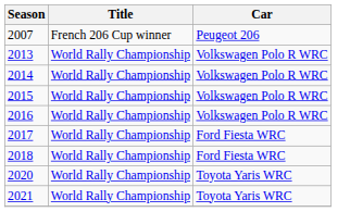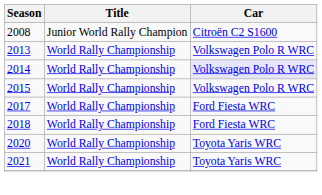 <table class="wikitable" style="text-align:left;">
 <tr>
 <th>Season</th>
 <th>Title</th>
 <th>Car</th>
 </tr>
 <tr>
-<td>2007</td>
-<td>French 206 Cup winner</td>
-<td><a href='#'>Peugeot 206</a></td>
+<td>2008</td>
+<td>Junior World Rally Champion</td>
+<td><a href='#'>Citroën C2 S1600</a></td>
 </tr>
 <tr>
 <td><a href='#'>2013</a></td>
 <td><a href='#'>World Rally Championship</a></td>
 <td><a href='#'>Volkswagen Polo R WRC</a></td>
 </tr>
 <tr>
 <td><a href='#'>2014</a></td>
 <td><a href='#'>World Rally Championship</a></td>
-<td><a href='#'>Volkswagen Polo R WRC</a></td>
+<td style="background: lavender;"><a href='#'>Volkswagen Polo R WRC</a></td>
 </tr>
 <tr>
 <td><a href='#'>2015</a></td>
-<td><a href='#'>World Rally Championship</a></td>
-<td><a href='#'>Volkswagen Polo R WRC</a></td>
-</tr>
-<tr>
-<td><a href='#'>2016</a></td>
 <td><a href='#'>World Rally Championship</a></td>
 <td><a href='#'>Volkswagen Polo R WRC</a></td>
 </tr>
 <tr>
 <td><a href='#'>2017</a></td>
 <td><a href='#'>World Rally Championship</a></td>
 <td><a href='#'>Ford Fiesta WRC</a></td>
 </tr>
 <tr>
 <td><a href='#'>2018</a></td>
 <td><a href='#'>World Rally Championship</a></td>
 <td><a href='#'>Ford Fiesta WRC</a></td>
 </tr>
 <tr>
 <td><a href='#'>2020</a></td>
 <td><a href='#'>World Rally Championship</a></td>
 <td><a href='#'>Toyota Yaris WRC</a></td>
 </tr>
 <tr>
 <td><a href='#'>2021</a></td>
 <td><a href='#'>World Rally Championship</a></td>
 <td><a href='#'>Toyota Yaris WRC</a></td>
 </tr>
 <tr>
 </tr>
 </table>
